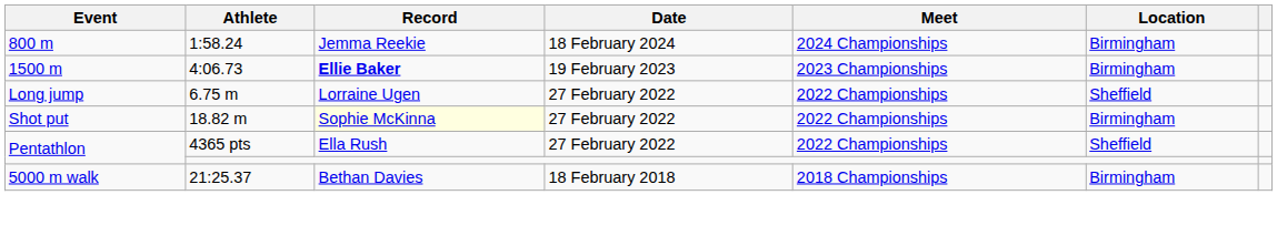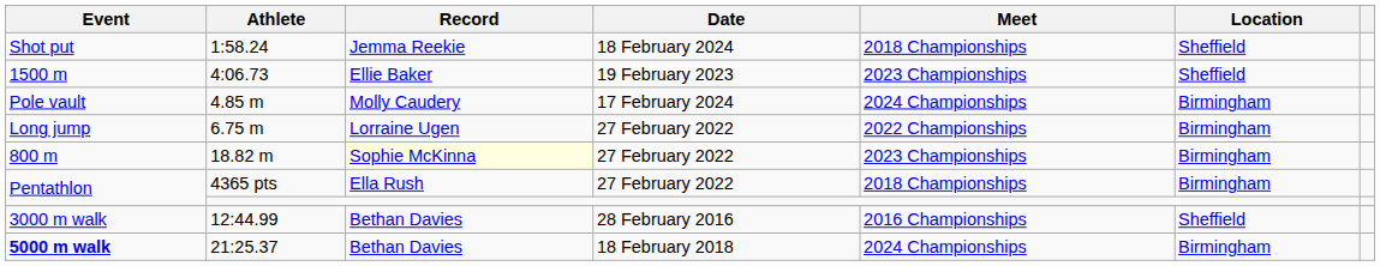 <table class="wikitable" style="font-size:95%; width: 95%;">
 <tr>
 <th>Event</th>
 <th>Athlete</th>
 <th>Record</th>
 <th>Date</th>
 <th>Meet</th>
 <th>Location</th>
 <th></th>
 </tr>
 <tr>
-<td><a href='#'>800 m</a></td>
+<td><a href='#'>Shot put</a></td>
 <td>1:58.24</td>
 <td><a href='#'>Jemma Reekie</a></td>
 <td>18 February 2024</td>
-<td><a href='#'>2024 Championships</a></td>
-<td><a href='#'>Birmingham</a></td>
+<td><a href='#'>2018 Championships</a></td>
+<td><a href='#'>Sheffield</a></td>
 <td></td>
 </tr>
 <tr>
 <td><a href='#'>1500 m</a></td>
 <td>4:06.73</td>
-<td><strong><a href='#'>Ellie Baker</a></strong></td>
+<td><a href='#'>Ellie Baker</a></td>
 <td>19 February 2023</td>
 <td><a href='#'>2023 Championships</a></td>
+<td><a href='#'>Sheffield</a></td>
+<td></td>
+</tr>
+<tr>
+<td><a href='#'>Pole vault</a></td>
+<td>4.85 m</td>
+<td><a href='#'>Molly Caudery</a></td>
+<td>17 February 2024</td>
+<td><a href='#'>2024 Championships</a></td>
 <td><a href='#'>Birmingham</a></td>
 <td></td>
 </tr>
 <tr>
 <td><a href='#'>Long jump</a></td>
 <td>6.75 m</td>
 <td><a href='#'>Lorraine Ugen</a></td>
 <td>27 February 2022</td>
 <td><a href='#'>2022 Championships</a></td>
-<td><a href='#'>Sheffield</a></td>
+<td><a href='#'>Birmingham</a></td>
 <td></td>
 </tr>
 <tr>
-<td><a href='#'>Shot put</a></td>
+<td><a href='#'>800 m</a></td>
 <td>18.82 m</td>
 <td style="background: lightyellow;"><a href='#'>Sophie McKinna</a></td>
 <td>27 February 2022</td>
-<td><a href='#'>2022 Championships</a></td>
+<td><a href='#'>2023 Championships</a></td>
 <td><a href='#'>Birmingham</a></td>
 <td></td>
 </tr>
 <tr>
 <td rowspan=2><a href='#'>Pentathlon</a></td>
 <td>4365 pts</td>
 <td><a href='#'>Ella Rush</a></td>
 <td>27 February 2022</td>
-<td><a href='#'>2022 Championships</a></td>
-<td><a href='#'>Sheffield</a></td>
+<td><a href='#'>2018 Championships</a></td>
+<td><a href='#'>Birmingham</a></td>
 <td></td>
 </tr>
 <tr>
 <td colspan=5></td>
 <td></td>
 </tr>
 <tr>
-<td><a href='#'>5000 m walk</a></td>
+<td><a href='#'>3000 m walk</a></td>
+<td>12:44.99</td>
+<td><a href='#'>Bethan Davies</a></td>
+<td>28 February 2016</td>
+<td><a href='#'>2016 Championships</a></td>
+<td><a href='#'>Sheffield</a></td>
+<td></td>
+</tr>
+<tr>
+<td><strong><a href='#'>5000 m walk</a></strong></td>
 <td>21:25.37</td>
 <td><a href='#'>Bethan Davies</a></td>
 <td>18 February 2018</td>
-<td><a href='#'>2018 Championships</a></td>
+<td><a href='#'>2024 Championships</a></td>
 <td><a href='#'>Birmingham</a></td>
 <td></td>
 </tr>
 </table>
